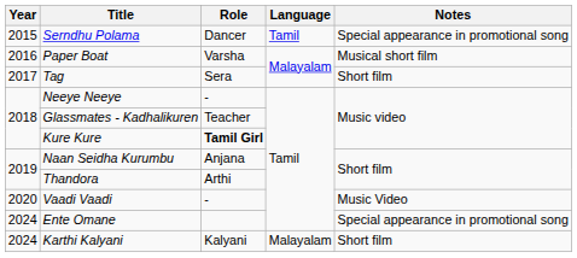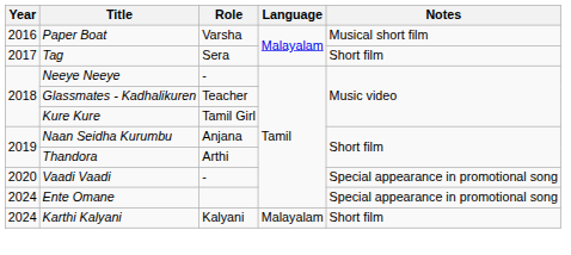 <table class="wikitable sortable">
 <tr>
 <th>Year</th>
 <th>Title</th>
 <th>Role</th>
 <th>Language</th>
 <th>Notes</th>
-</tr>
-<tr>
-<td>2015</td>
-<td><em><a href='#'>Serndhu Polama</a></em></td>
-<td>Dancer</td>
-<td><a href='#'>Tamil</a></td>
-<td>Special appearance in promotional song</td>
 </tr>
 <tr>
 <td>2016</td>
 <td><em>Paper Boat</em></td>
 <td>Varsha</td>
 <td rowspan="2"><a href='#'>Malayalam</a></td>
 <td>Musical short film</td>
 </tr>
 <tr>
 <td>2017</td>
 <td><em>Tag</em></td>
 <td>Sera</td>
 <td>Short film</td>
 </tr>
 <tr>
 <td rowspan="3">2018</td>
 <td><em>Neeye Neeye</em></td>
 <td>-</td>
 <td rowspan="7">Tamil</td>
 <td rowspan="3">Music video</td>
 </tr>
 <tr>
 <td><em>Glassmates - Kadhalikuren</em></td>
 <td>Teacher</td>
 </tr>
 <tr>
 <td><em>Kure Kure</em></td>
-<td><strong>Tamil Girl</strong></td>
+<td>Tamil Girl</td>
 </tr>
 <tr>
 <td Rowspan=2>2019</td>
 <td><em>Naan Seidha Kurumbu</em></td>
 <td>Anjana</td>
 <td rowspan="2">Short film</td>
 </tr>
 <tr>
 <td><em>Thandora</em></td>
 <td>Arthi</td>
 </tr>
 <tr>
 <td>2020</td>
 <td><em>Vaadi Vaadi</em></td>
 <td>-</td>
-<td>Music Video</td>
+<td>Special appearance in promotional song</td>
 </tr>
 <tr>
 <td>2024</td>
 <td><em>Ente Omane</em></td>
 <td></td>
 <td>Special appearance in promotional song</td>
 </tr>
 <tr>
 <td>2024</td>
 <td><em>Karthi Kalyani</em></td>
 <td>Kalyani</td>
 <td>Malayalam</td>
 <td>Short film</td>
 </tr>
 </table>
